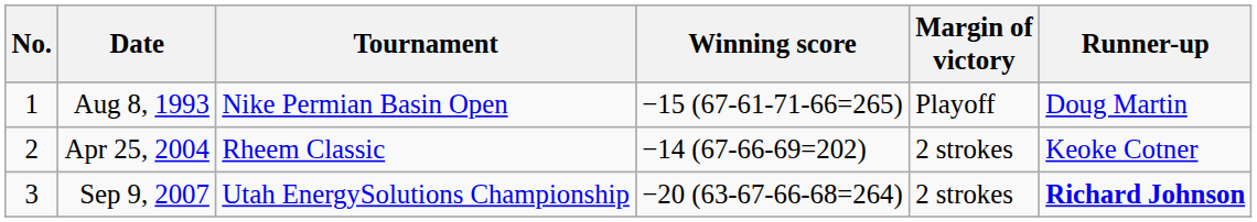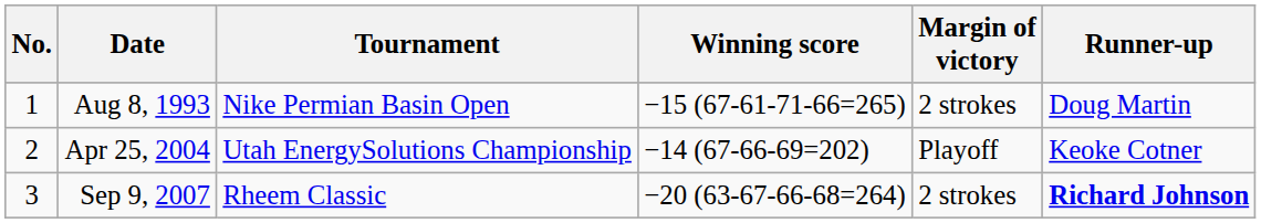 <table class="wikitable" style="font-size:95%;">
 <tr>
 <th>No.</th>
 <th>Date</th>
 <th>Tournament</th>
 <th>Winning score</th>
 <th>Margin of<br>victory</th>
 <th>Runner-up</th>
 </tr>
 <tr>
 <td align=center>1</td>
 <td align=right>Aug 8, <a href='#'>1993</a></td>
 <td><a href='#'>Nike Permian Basin Open</a></td>
 <td>−15 (67-61-71-66=265)</td>
-<td>Playoff</td>
+<td>2 strokes</td>
 <td> <a href='#'>Doug Martin</a></td>
 </tr>
 <tr>
 <td align=center>2</td>
 <td align=right>Apr 25, <a href='#'>2004</a></td>
-<td><a href='#'>Rheem Classic</a></td>
+<td><a href='#'>Utah EnergySolutions Championship</a></td>
 <td>−14 (67-66-69=202)</td>
-<td>2 strokes</td>
+<td>Playoff</td>
 <td> <a href='#'>Keoke Cotner</a></td>
 </tr>
 <tr>
 <td align=center>3</td>
 <td align=right>Sep 9, <a href='#'>2007</a></td>
-<td><a href='#'>Utah EnergySolutions Championship</a></td>
+<td><a href='#'>Rheem Classic</a></td>
 <td>−20 (63-67-66-68=264)</td>
 <td>2 strokes</td>
 <td><strong> <a href='#'>Richard Johnson</a></strong></td>
 </tr>
 </table>
